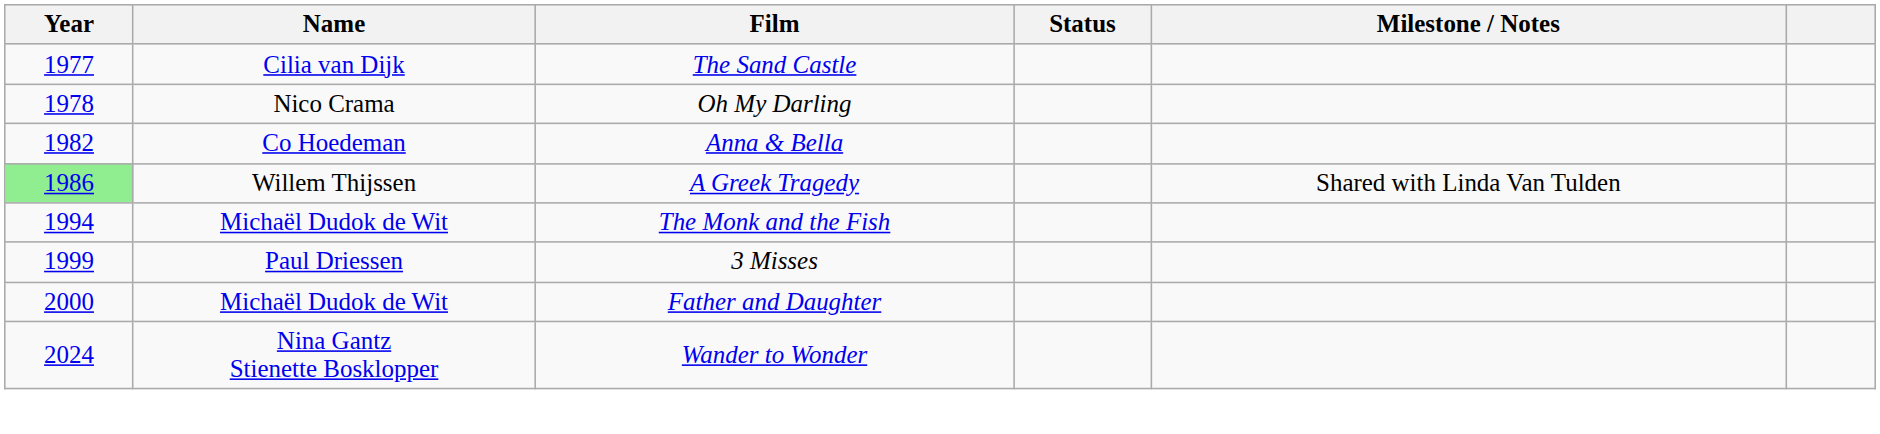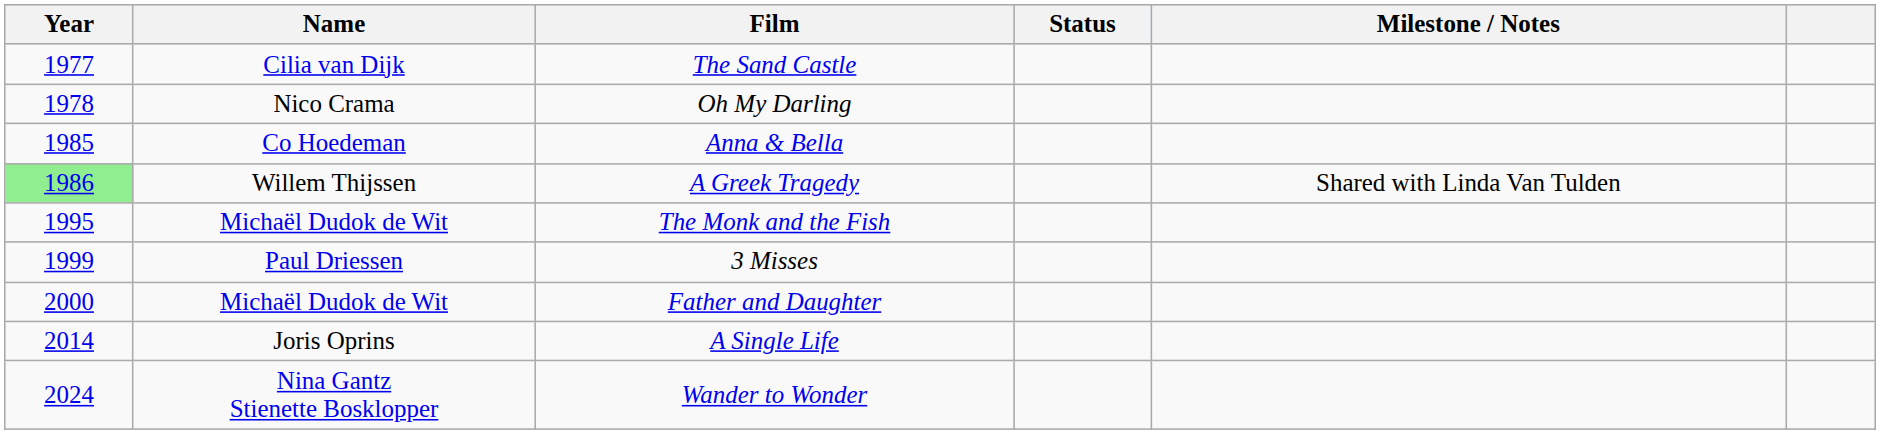 <table class="wikitable" style="text-align: center">
 <tr ---- bgcolor="#ebf5ff">
 <th width="075">Year</th>
 <th width="250">Name</th>
 <th width="300">Film</th>
 <th width="080">Status</th>
 <th width="400">Milestone / Notes</th>
 <th width="050"></th>
 </tr>
 <tr>
 <td><a href='#'>1977</a></td>
 <td><a href='#'>Cilia van Dijk</a></td>
 <td><em><a href='#'>The Sand Castle</a></em></td>
 <td></td>
 <td></td>
 </tr>
 <tr>
 <td><a href='#'>1978</a></td>
 <td>Nico Crama</td>
 <td><em>Oh My Darling</em></td>
 <td></td>
 <td></td>
 <td></td>
 </tr>
 <tr>
-<td><a href='#'>1982</a></td>
+<td><a href='#'>1985</a></td>
 <td><a href='#'>Co Hoedeman</a></td>
 <td><em><a href='#'>Anna & Bella</a></em></td>
 <td></td>
 <td></td>
 <td></td>
 </tr>
 <tr>
 <td style="background: lightgreen;"><a href='#'>1986</a></td>
 <td>Willem Thijssen</td>
 <td><em><a href='#'>A Greek Tragedy</a></em></td>
 <td></td>
 <td>Shared with Linda Van Tulden</td>
 <td></td>
 </tr>
 <tr>
-<td><a href='#'>1994</a></td>
+<td><a href='#'>1995</a></td>
 <td><a href='#'>Michaël Dudok de Wit</a></td>
 <td><em><a href='#'>The Monk and the Fish</a></em></td>
 <td></td>
 <td></td>
 <td></td>
 </tr>
 <tr>
 <td><a href='#'>1999</a></td>
 <td><a href='#'>Paul Driessen</a></td>
 <td><em>3 Misses</em></td>
 <td></td>
 <td></td>
 <td></td>
 </tr>
 <tr>
 <td><a href='#'>2000</a></td>
 <td><a href='#'>Michaël Dudok de Wit</a></td>
 <td><em><a href='#'>Father and Daughter</a></em></td>
 <td></td>
 <td></td>
 <td></td>
 </tr>
 <tr>
+<td><a href='#'>2014</a></td>
+<td>Joris Oprins</td>
+<td><em><a href='#'>A Single Life</a></em></td>
+<td></td>
+<td></td>
+<td></td>
+</tr>
+<tr>
 <td><a href='#'>2024</a></td>
 <td><a href='#'>Nina Gantz</a><br><a href='#'>Stienette Bosklopper</a></td>
 <td><em><a href='#'>Wander to Wonder</a></em></td>
 <td></td>
 <td></td>
 <td></td>
 </tr>
 </table>
